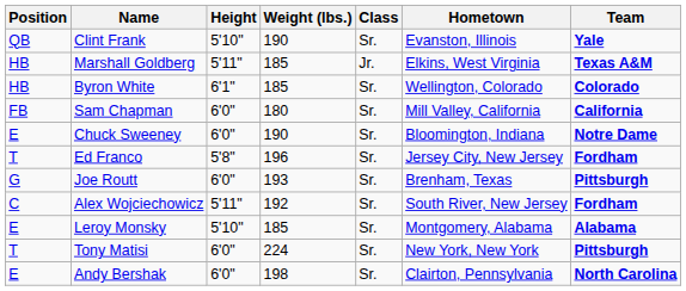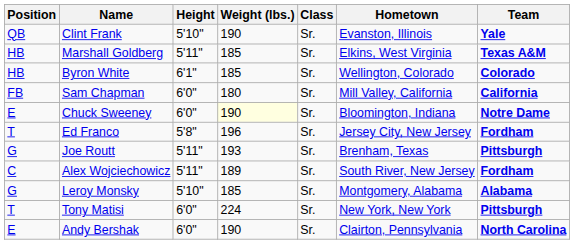 <table class="wikitable" style="font-size: 90%">
 <tr>
 <th>Position</th>
 <th>Name</th>
 <th>Height</th>
 <th>Weight (lbs.)</th>
 <th>Class</th>
 <th>Hometown</th>
 <th>Team</th>
 </tr>
 <tr>
 <td><a href='#'>QB</a></td>
 <td><a href='#'>Clint Frank</a></td>
 <td>5'10"</td>
 <td>190</td>
 <td>Sr.</td>
 <td><a href='#'>Evanston, Illinois</a></td>
 <td><strong><a href='#'>Yale</a></strong></td>
 </tr>
 <tr>
 <td><a href='#'>HB</a></td>
 <td><a href='#'>Marshall Goldberg</a></td>
 <td>5'11"</td>
 <td>185</td>
-<td>Jr.</td>
+<td>Sr.</td>
 <td><a href='#'>Elkins, West Virginia</a></td>
 <td><strong><a href='#'>Texas A&M</a></strong></td>
 </tr>
 <tr>
 <td><a href='#'>HB</a></td>
 <td><a href='#'>Byron White</a></td>
 <td>6'1"</td>
 <td>185</td>
 <td>Sr.</td>
 <td><a href='#'>Wellington, Colorado</a></td>
 <td><strong><a href='#'>Colorado</a></strong></td>
 </tr>
 <tr>
 <td><a href='#'>FB</a></td>
 <td><a href='#'>Sam Chapman</a></td>
 <td>6'0"</td>
 <td>180</td>
 <td>Sr.</td>
 <td><a href='#'>Mill Valley, California</a></td>
 <td><strong><a href='#'>California</a></strong></td>
 </tr>
 <tr>
 <td><a href='#'>E</a></td>
 <td><a href='#'>Chuck Sweeney</a></td>
 <td>6'0"</td>
-<td>190</td>
+<td style="background: lightyellow;">190</td>
 <td>Sr.</td>
 <td><a href='#'>Bloomington, Indiana</a></td>
 <td><strong><a href='#'>Notre Dame</a></strong></td>
 </tr>
 <tr>
 <td><a href='#'>T</a></td>
 <td><a href='#'>Ed Franco</a></td>
 <td>5'8"</td>
 <td>196</td>
 <td>Sr.</td>
 <td><a href='#'>Jersey City, New Jersey</a></td>
 <td><strong><a href='#'>Fordham</a></strong></td>
 </tr>
 <tr>
 <td><a href='#'>G</a></td>
 <td><a href='#'>Joe Routt</a></td>
-<td>6'0"</td>
+<td>5'11"</td>
 <td>193</td>
 <td>Sr.</td>
 <td><a href='#'>Brenham, Texas</a></td>
 <td><strong><a href='#'>Pittsburgh</a></strong></td>
 </tr>
 <tr>
 <td><a href='#'>C</a></td>
 <td><a href='#'>Alex Wojciechowicz</a></td>
 <td>5'11"</td>
-<td>192</td>
+<td>189</td>
 <td>Sr.</td>
 <td><a href='#'>South River, New Jersey</a></td>
 <td><strong><a href='#'>Fordham</a></strong></td>
 </tr>
 <tr>
-<td><a href='#'>E</a></td>
+<td><a href='#'>G</a></td>
 <td><a href='#'>Leroy Monsky</a></td>
 <td>5'10"</td>
 <td>185</td>
 <td>Sr.</td>
 <td><a href='#'>Montgomery, Alabama</a></td>
 <td><strong><a href='#'>Alabama</a></strong></td>
 </tr>
 <tr>
 <td><a href='#'>T</a></td>
 <td><a href='#'>Tony Matisi</a></td>
 <td>6'0"</td>
 <td>224</td>
 <td>Sr.</td>
 <td><a href='#'>New York, New York</a></td>
 <td><strong><a href='#'>Pittsburgh</a></strong></td>
 </tr>
 <tr>
 <td><a href='#'>E</a></td>
 <td><a href='#'>Andy Bershak</a></td>
 <td>6'0"</td>
-<td>198</td>
+<td>190</td>
 <td>Sr.</td>
 <td><a href='#'>Clairton, Pennsylvania</a></td>
 <td><strong><a href='#'>North Carolina</a></strong></td>
 </tr>
 </table>
